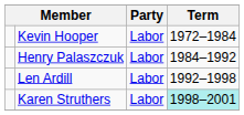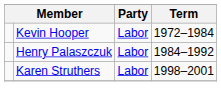 <table class="wikitable">
 <tr>
 </tr>
 <tr>
 <th colspan="2">Member</th>
 <th>Party</th>
 <th>Term</th>
 </tr>
 <tr>
 <td> </td>
 <td><a href='#'>Kevin Hooper</a></td>
 <td><a href='#'>Labor</a></td>
 <td>1972–1984</td>
 </tr>
 <tr>
 <td> </td>
 <td><a href='#'>Henry Palaszczuk</a></td>
 <td><a href='#'>Labor</a></td>
 <td>1984–1992</td>
 </tr>
 <tr>
 <td> </td>
-<td><a href='#'>Len Ardill</a></td>
-<td><a href='#'>Labor</a></td>
-<td>1992–1998</td>
-</tr>
-<tr>
-<td> </td>
 <td><a href='#'>Karen Struthers</a></td>
 <td><a href='#'>Labor</a></td>
-<td style="background: paleturquoise;">1998–2001</td>
+<td>1998–2001</td>
 </tr>
 <tr>
 </tr>
 </table>
